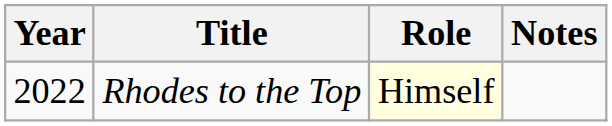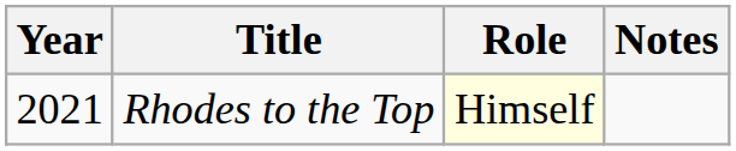 <table class="wikitable sortable">
 <tr>
 <th>Year</th>
 <th>Title</th>
 <th>Role</th>
 <th class="unsortable">Notes</th>
 </tr>
 <tr>
-<td>2022</td>
+<td>2021</td>
 <td><em>Rhodes to the Top</em></td>
 <td style="background: lightyellow;">Himself</td>
 <td></td>
 </tr>
 </table>
